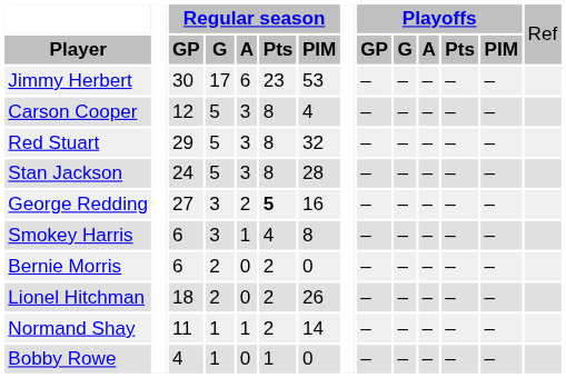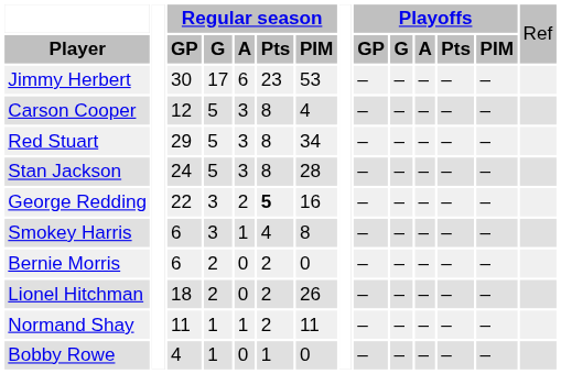 <table BORDER="0" CELLPADDING="3" CELLSPACING="2" ID="Table1">
 <tr ALIGN="center" bgcolor="#c0c0c0">
 <th ALIGN="center" colspan="1" bgcolor="#ffffff"> </th>
 <th ALIGN="center" rowspan="99" bgcolor="#ffffff"> </th>
 <th ALIGN="center" colspan="5"><a href='#'>Regular season</a></th>
 <th ALIGN="center" rowspan="99" bgcolor="#ffffff"> </th>
 <th ALIGN="center" colspan="5"><a href='#'>Playoffs</a></th>
 <td rowspan="2">Ref</td>
 </tr>
 <tr ALIGN="center" bgcolor="#c0c0c0">
 <th ALIGN="center">Player</th>
 <th ALIGN="center">GP</th>
 <th ALIGN="center">G</th>
 <th ALIGN="center">A</th>
 <th ALIGN="center">Pts</th>
 <th ALIGN="center">PIM</th>
 <th ALIGN="center">GP</th>
 <th ALIGN="center">G</th>
 <th ALIGN="center">A</th>
 <th ALIGN="center">Pts</th>
 <th ALIGN="center">PIM</th>
 </tr>
 <tr bgcolor="#f0f0f0">
 <td><a href='#'>Jimmy Herbert</a></td>
 <td>30</td>
 <td>17</td>
 <td>6</td>
 <td>23</td>
 <td>53</td>
 <td>–</td>
 <td>–</td>
 <td>–</td>
 <td>–</td>
 <td>–</td>
 <td></td>
 </tr>
 <tr bgcolor="#e0e0e0">
 <td><a href='#'>Carson Cooper</a></td>
 <td>12</td>
 <td>5</td>
 <td>3</td>
 <td>8</td>
 <td>4</td>
 <td>–</td>
 <td>–</td>
 <td>–</td>
 <td>–</td>
 <td>–</td>
 <td></td>
 </tr>
 <tr bgcolor="#f0f0f0">
 <td><a href='#'>Red Stuart</a></td>
 <td>29</td>
 <td>5</td>
 <td>3</td>
 <td>8</td>
-<td>32</td>
+<td>34</td>
 <td>–</td>
 <td>–</td>
 <td>–</td>
 <td>–</td>
 <td>–</td>
 <td></td>
 </tr>
 <tr bgcolor="#e0e0e0">
 <td><a href='#'>Stan Jackson</a></td>
 <td>24</td>
 <td>5</td>
 <td>3</td>
 <td>8</td>
 <td>28</td>
 <td>–</td>
 <td>–</td>
 <td>–</td>
 <td>–</td>
 <td>–</td>
 <td></td>
 </tr>
 <tr bgcolor="#f0f0f0">
 <td><a href='#'>George Redding</a></td>
-<td>27</td>
+<td>22</td>
 <td>3</td>
 <td>2</td>
 <td><strong>5</strong></td>
 <td>16</td>
 <td>–</td>
 <td>–</td>
 <td>–</td>
 <td>–</td>
 <td>–</td>
 <td></td>
 </tr>
 <tr bgcolor="#e0e0e0">
 <td><a href='#'>Smokey Harris</a></td>
 <td>6</td>
 <td>3</td>
 <td>1</td>
 <td>4</td>
 <td>8</td>
 <td>–</td>
 <td>–</td>
 <td>–</td>
 <td>–</td>
 <td>–</td>
 <td></td>
 </tr>
 <tr bgcolor="#f0f0f0">
 <td><a href='#'>Bernie Morris</a></td>
 <td>6</td>
 <td>2</td>
 <td>0</td>
 <td>2</td>
 <td>0</td>
 <td>–</td>
 <td>–</td>
 <td>–</td>
 <td>–</td>
 <td>–</td>
 <td></td>
 </tr>
 <tr bgcolor="#e0e0e0">
 <td><a href='#'>Lionel Hitchman</a></td>
 <td>18</td>
 <td>2</td>
 <td>0</td>
 <td>2</td>
 <td>26</td>
 <td>–</td>
 <td>–</td>
 <td>–</td>
 <td>–</td>
 <td>–</td>
 <td></td>
 </tr>
 <tr bgcolor="#f0f0f0">
 <td><a href='#'>Normand Shay</a></td>
 <td>11</td>
 <td>1</td>
 <td>1</td>
 <td>2</td>
-<td>14</td>
+<td>11</td>
 <td>–</td>
 <td>–</td>
 <td>–</td>
 <td>–</td>
 <td>–</td>
 <td></td>
 </tr>
 <tr bgcolor="#e0e0e0">
 <td><a href='#'>Bobby Rowe</a></td>
 <td>4</td>
 <td>1</td>
 <td>0</td>
 <td>1</td>
 <td>0</td>
 <td>–</td>
 <td>–</td>
 <td>–</td>
 <td>–</td>
 <td>–</td>
 <td></td>
 </tr>
 </table>
